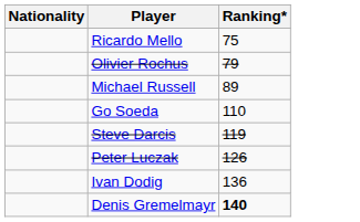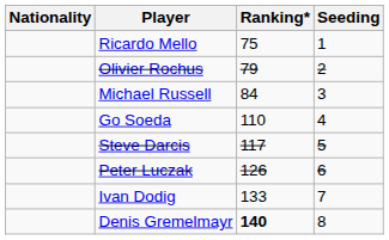 <table class="wikitable" border="1">
 <tr>
 <th>Nationality</th>
 <th>Player</th>
 <th>Ranking*</th>
+<th>Seeding</th>
 </tr>
 <tr>
 <td></td>
 <td><a href='#'>Ricardo Mello</a></td>
 <td>75</td>
+<td>1</td>
 </tr>
 <tr>
 <td></td>
 <td><s><a href='#'>Olivier Rochus</a></s></td>
 <td><s>79</s></td>
+<td><s>2</s></td>
 </tr>
 <tr>
 <td></td>
 <td><a href='#'>Michael Russell</a></td>
-<td>89</td>
+<td>84</td>
+<td>3</td>
 </tr>
 <tr>
 <td></td>
 <td><a href='#'>Go Soeda</a></td>
 <td>110</td>
+<td>4</td>
 </tr>
 <tr>
 <td></td>
 <td><s><a href='#'>Steve Darcis</a></s></td>
-<td><s>119</s></td>
+<td><s>117</s></td>
+<td><s>5</s></td>
 </tr>
 <tr>
 <td></td>
 <td><s><a href='#'>Peter Luczak</a></s></td>
 <td><s>126</s></td>
+<td><s>6</s></td>
 </tr>
 <tr>
 <td></td>
 <td><a href='#'>Ivan Dodig</a></td>
-<td>136</td>
+<td>133</td>
+<td>7</td>
 </tr>
 <tr>
 <td></td>
 <td><a href='#'>Denis Gremelmayr</a></td>
 <td><strong>140</strong></td>
+<td>8</td>
 </tr>
 </table>
